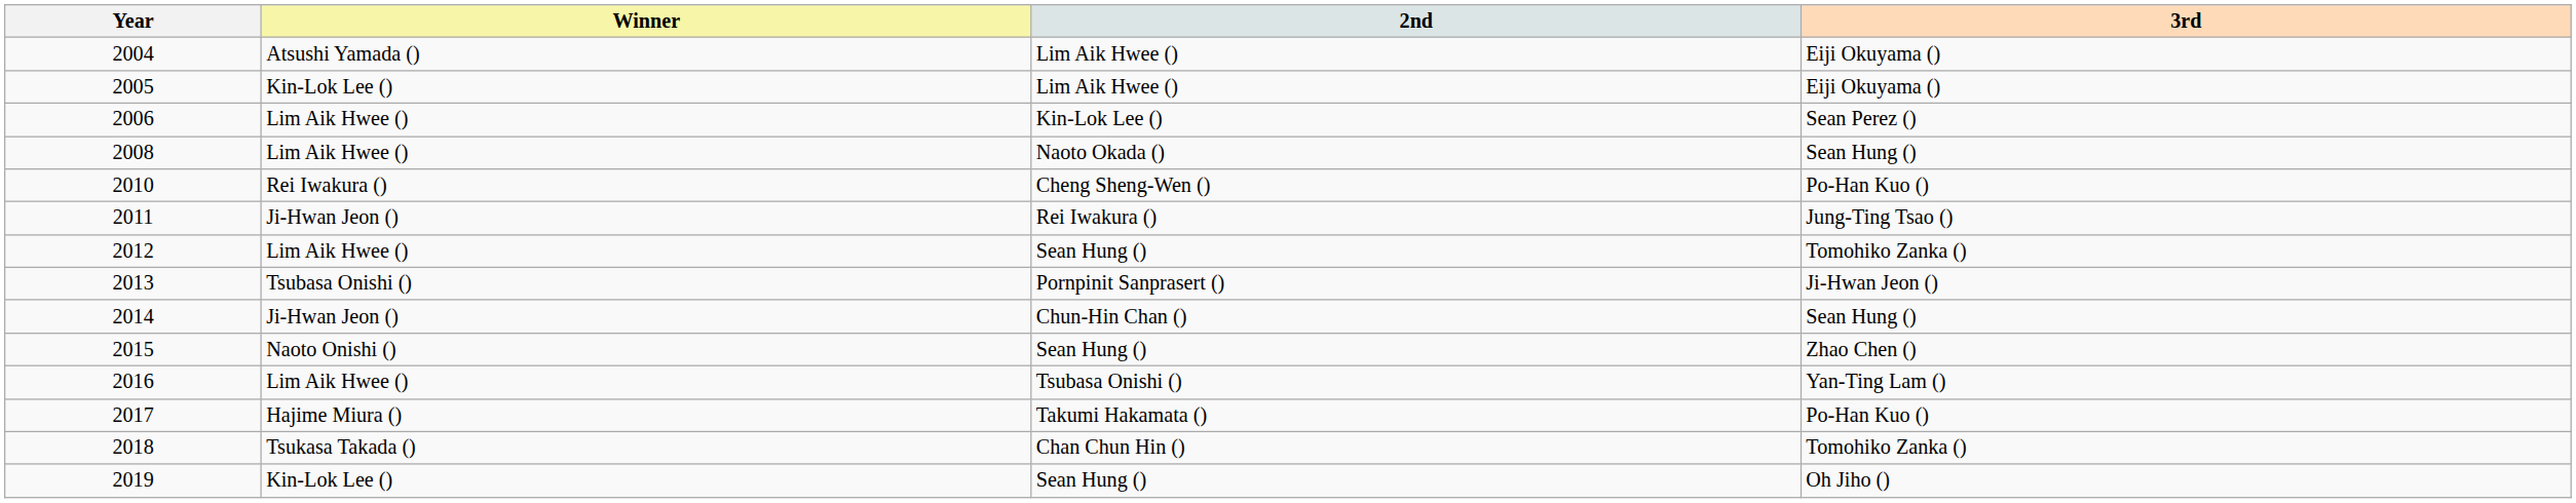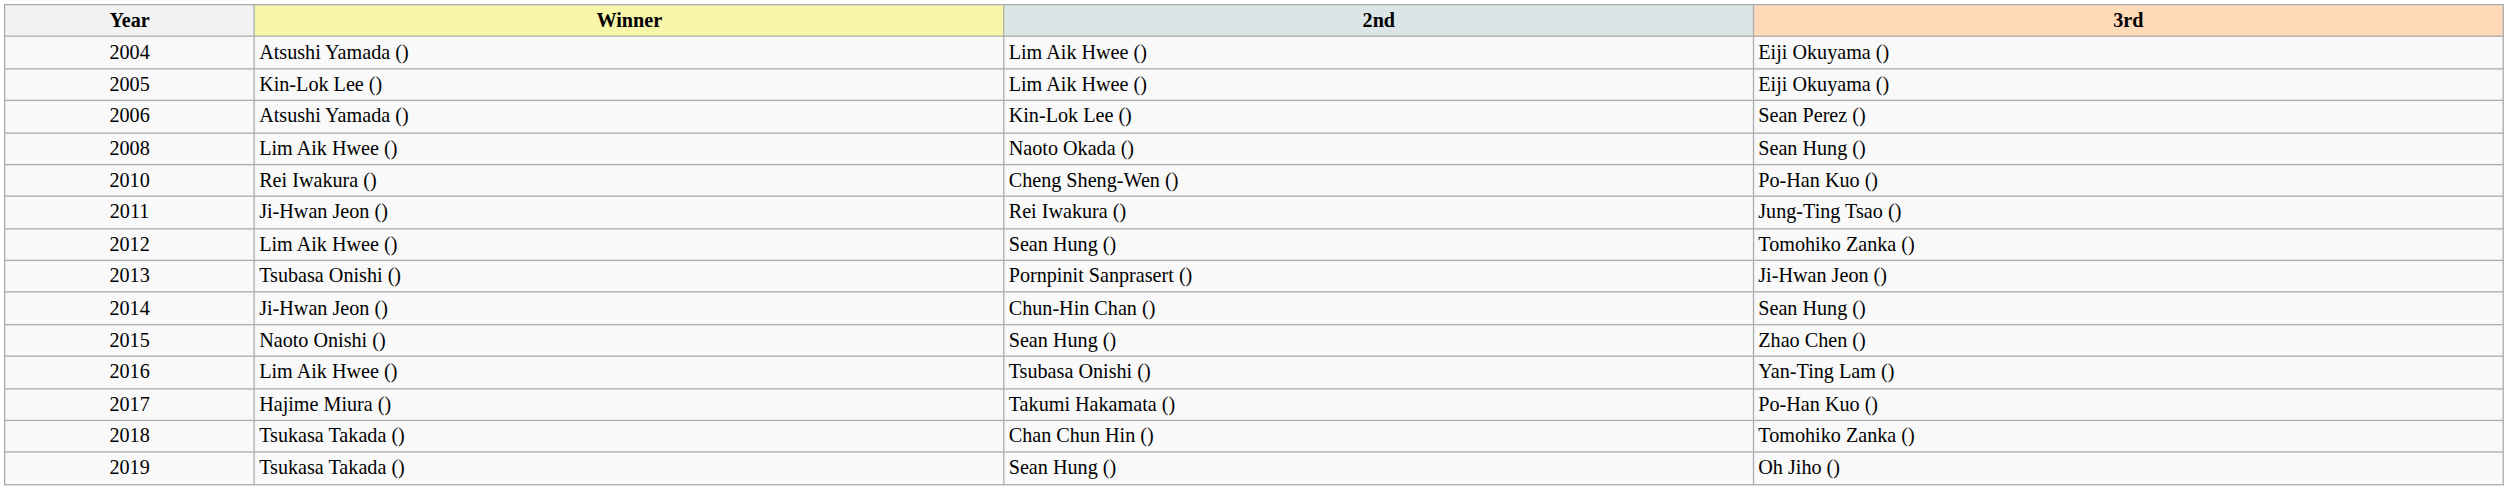 <table class="wikitable" width=100%>
 <tr>
 <th width=10%>Year</th>
 <th style="background-color: #F7F6A8;" width=30%>Winner</th>
 <th style="background-color: #DCE5E5;" width=30%>2nd</th>
 <th style="background-color: #FFDAB9;" width=30%>3rd</th>
 </tr>
 <tr>
 <td align=center>2004</td>
 <td>Atsushi Yamada ()</td>
 <td>Lim Aik Hwee  ()</td>
 <td>Eiji Okuyama ()</td>
 </tr>
 <tr>
 <td align=center>2005</td>
 <td>Kin-Lok Lee  ()</td>
 <td>Lim Aik Hwee  ()</td>
 <td>Eiji Okuyama ()</td>
 </tr>
 <tr>
 <td align=center>2006</td>
-<td>Lim Aik Hwee  ()</td>
+<td>Atsushi Yamada ()</td>
 <td>Kin-Lok Lee  ()</td>
 <td>Sean Perez  ()</td>
 </tr>
 <tr>
 <td align=center>2008</td>
 <td>Lim Aik Hwee ()</td>
 <td>Naoto Okada ()</td>
 <td>Sean Hung ()</td>
 </tr>
 <tr>
 <td align=center>2010</td>
 <td>Rei Iwakura ()</td>
 <td>Cheng Sheng-Wen ()</td>
 <td>Po-Han Kuo ()</td>
 </tr>
 <tr>
 <td align=center>2011</td>
 <td>Ji-Hwan Jeon ()</td>
 <td>Rei Iwakura ()</td>
 <td>Jung-Ting Tsao ()</td>
 </tr>
 <tr>
 <td align=center>2012</td>
 <td>Lim Aik Hwee ()</td>
 <td>Sean Hung ()</td>
 <td>Tomohiko Zanka ()</td>
 </tr>
 <tr>
 <td align=center>2013</td>
 <td>Tsubasa Onishi ()</td>
 <td>Pornpinit Sanprasert ()</td>
 <td>Ji-Hwan Jeon ()</td>
 </tr>
 <tr>
 <td align=center>2014</td>
 <td>Ji-Hwan Jeon ()</td>
 <td>Chun-Hin Chan ()</td>
 <td>Sean Hung ()</td>
 </tr>
 <tr>
 <td align=center>2015</td>
 <td>Naoto Onishi ()</td>
 <td>Sean Hung ()</td>
 <td>Zhao Chen ()</td>
 </tr>
 <tr>
 <td align=center>2016</td>
 <td>Lim Aik Hwee ()</td>
 <td>Tsubasa Onishi ()</td>
 <td>Yan-Ting Lam ()</td>
 </tr>
 <tr>
 <td align=center>2017</td>
 <td>Hajime Miura ()</td>
 <td>Takumi Hakamata ()</td>
 <td>Po-Han Kuo ()</td>
 </tr>
 <tr>
 <td align=center>2018</td>
 <td>Tsukasa Takada ()</td>
 <td>Chan Chun Hin ()</td>
 <td>Tomohiko Zanka ()</td>
 </tr>
 <tr>
 <td align=center>2019</td>
-<td>Kin-Lok Lee  ()</td>
+<td>Tsukasa Takada ()</td>
 <td>Sean Hung ()</td>
 <td>Oh Jiho ()</td>
 </tr>
 </table>
